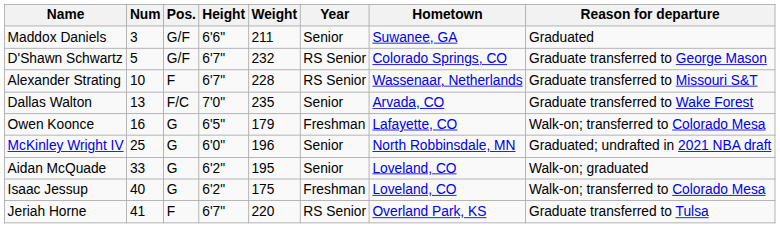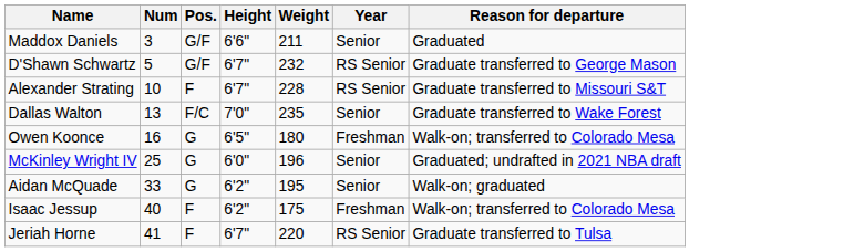 <table class="wikitable sortable" style="font-size:100%;" border="1">
 <tr>
 <th>Name</th>
 <th>Num</th>
 <th>Pos.</th>
 <th>Height</th>
 <th>Weight</th>
 <th>Year</th>
-<th>Hometown</th>
 <th class="unsortable">Reason for departure</th>
 </tr>
 <tr>
 <td>Maddox Daniels</td>
 <td>3</td>
 <td>G/F</td>
 <td>6'6"</td>
 <td>211</td>
 <td>Senior</td>
-<td><a href='#'>Suwanee, GA</a></td>
 <td>Graduated</td>
 </tr>
 <tr>
 <td>D'Shawn Schwartz</td>
 <td>5</td>
 <td>G/F</td>
 <td>6'7"</td>
 <td>232</td>
 <td>RS Senior</td>
-<td><a href='#'>Colorado Springs, CO</a></td>
 <td>Graduate transferred to <a href='#'>George Mason</a></td>
 </tr>
 <tr>
 <td>Alexander Strating</td>
 <td>10</td>
 <td>F</td>
 <td>6'7"</td>
 <td>228</td>
 <td>RS Senior</td>
-<td><a href='#'>Wassenaar, Netherlands</a></td>
 <td>Graduate transferred to <a href='#'>Missouri S&T</a></td>
 </tr>
 <tr>
 <td>Dallas Walton</td>
 <td>13</td>
 <td>F/C</td>
 <td>7'0"</td>
 <td>235</td>
 <td>Senior</td>
-<td><a href='#'>Arvada, CO</a></td>
 <td>Graduate transferred to <a href='#'>Wake Forest</a></td>
 </tr>
 <tr>
 <td>Owen Koonce</td>
 <td>16</td>
 <td>G</td>
 <td>6'5"</td>
-<td>179</td>
+<td>180</td>
 <td>Freshman</td>
-<td><a href='#'>Lafayette, CO</a></td>
 <td>Walk-on; transferred to <a href='#'>Colorado Mesa</a></td>
 </tr>
 <tr>
 <td><a href='#'>McKinley Wright IV</a></td>
 <td>25</td>
 <td>G</td>
 <td>6'0"</td>
 <td>196</td>
 <td>Senior</td>
-<td><a href='#'>North Robbinsdale, MN</a></td>
 <td>Graduated; undrafted in <a href='#'>2021 NBA draft</a></td>
 </tr>
 <tr>
 <td>Aidan McQuade</td>
 <td>33</td>
 <td>G</td>
 <td>6'2"</td>
 <td>195</td>
 <td>Senior</td>
-<td><a href='#'>Loveland, CO</a></td>
 <td>Walk-on; graduated</td>
 </tr>
 <tr>
 <td>Isaac Jessup</td>
 <td>40</td>
-<td>G</td>
+<td>F</td>
 <td>6'2"</td>
 <td>175</td>
 <td>Freshman</td>
-<td><a href='#'>Loveland, CO</a></td>
 <td>Walk-on; transferred to <a href='#'>Colorado Mesa</a></td>
 </tr>
 <tr>
 <td>Jeriah Horne</td>
 <td>41</td>
 <td>F</td>
 <td>6'7"</td>
 <td>220</td>
 <td>RS Senior</td>
-<td><a href='#'>Overland Park, KS</a></td>
 <td>Graduate transferred to <a href='#'>Tulsa</a></td>
 </tr>
 </table>
